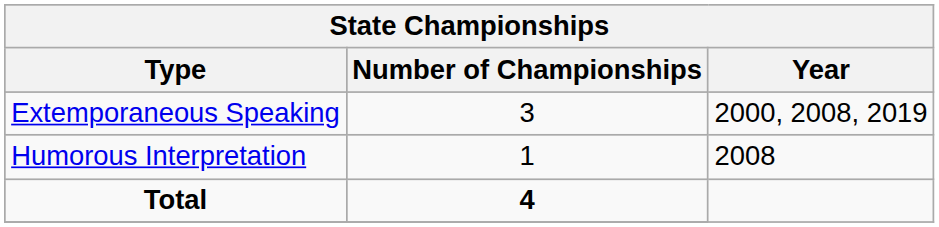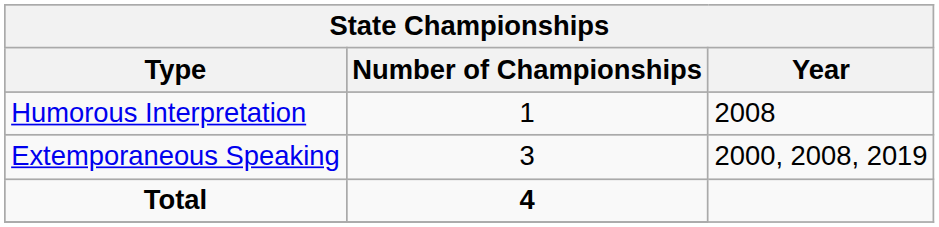 <table class="wikitable">
 <tr>
 <th colspan="3">State Championships</th>
 </tr>
 <tr>
 <th>Type</th>
 <th>Number of Championships</th>
 <th>Year</th>
 </tr>
 <tr>
+<td rowspan="1"><a href='#'>Humorous Interpretation</a></td>
+<td align="center">1</td>
+<td>2008</td>
+</tr>
+<tr>
 <td rowspan="1"><a href='#'>Extemporaneous Speaking</a></td>
 <td align="center">3</td>
 <td>2000, 2008, 2019</td>
-</tr>
-<tr>
-<td rowspan="1"><a href='#'>Humorous Interpretation</a></td>
-<td align="center">1</td>
-<td>2008</td>
 </tr>
 <tr>
 <td align="center" colspan="1"><strong>Total</strong></td>
 <td align="center"><strong>4</strong></td>
 </tr>
 <tr>
 </tr>
 </table>
